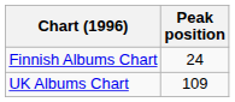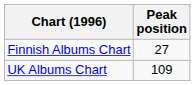 <table class="wikitable">
 <tr>
 <th>Chart (1996)</th>
 <th>Peak<br>position</th>
 </tr>
 <tr>
 <td><a href='#'>Finnish Albums Chart</a></td>
-<td align="center">24</td>
+<td align="center">27</td>
 </tr>
 <tr>
 <td><a href='#'>UK Albums Chart</a></td>
 <td align="center">109</td>
 </tr>
 </table>
